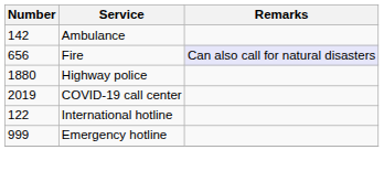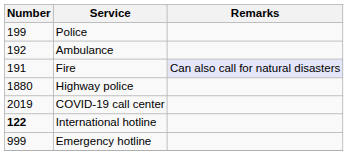 <table class="wikitable sortable mw-collapsible">
 <tr>
 <th>Number</th>
 <th>Service</th>
 <th>Remarks</th>
 </tr>
 <tr>
-<td>142</td>
+<td>199</td>
+<td>Police</td>
+<td></td>
+</tr>
+<tr>
+<td>192</td>
 <td>Ambulance</td>
 <td></td>
 </tr>
 <tr>
-<td>656</td>
+<td>191</td>
 <td>Fire</td>
 <td style="background: lavender;">Can also call for natural disasters</td>
 </tr>
 <tr>
 <td>1880</td>
 <td>Highway police</td>
 <td></td>
 </tr>
 <tr>
 <td>2019</td>
 <td>COVID-19 call center</td>
 <td></td>
 </tr>
 <tr>
-<td>122</td>
+<td><strong>122</strong></td>
 <td>International hotline</td>
 <td></td>
 </tr>
 <tr>
 <td>999</td>
 <td>Emergency hotline</td>
 <td></td>
 </tr>
 <tr>
 </tr>
 </table>
